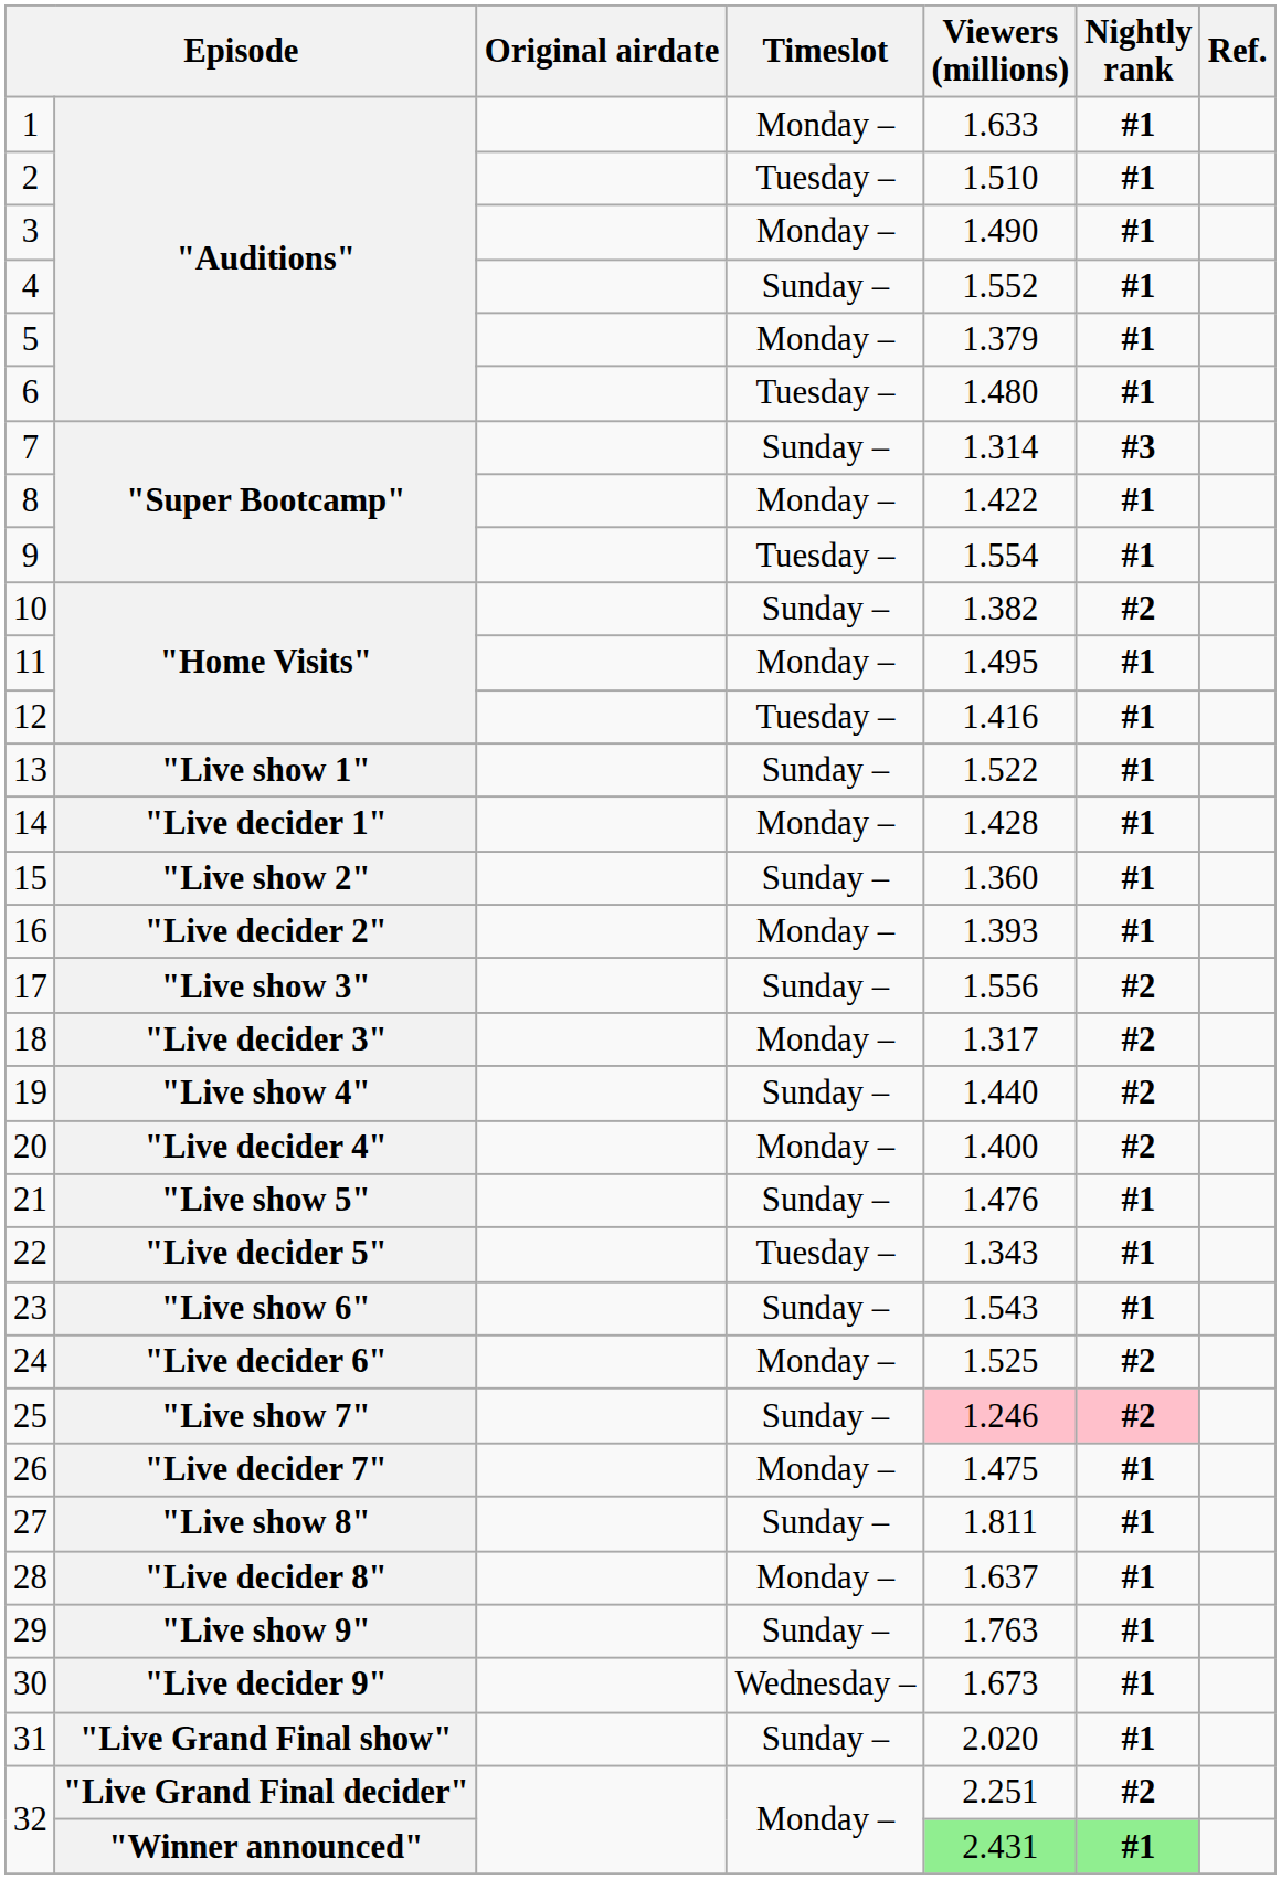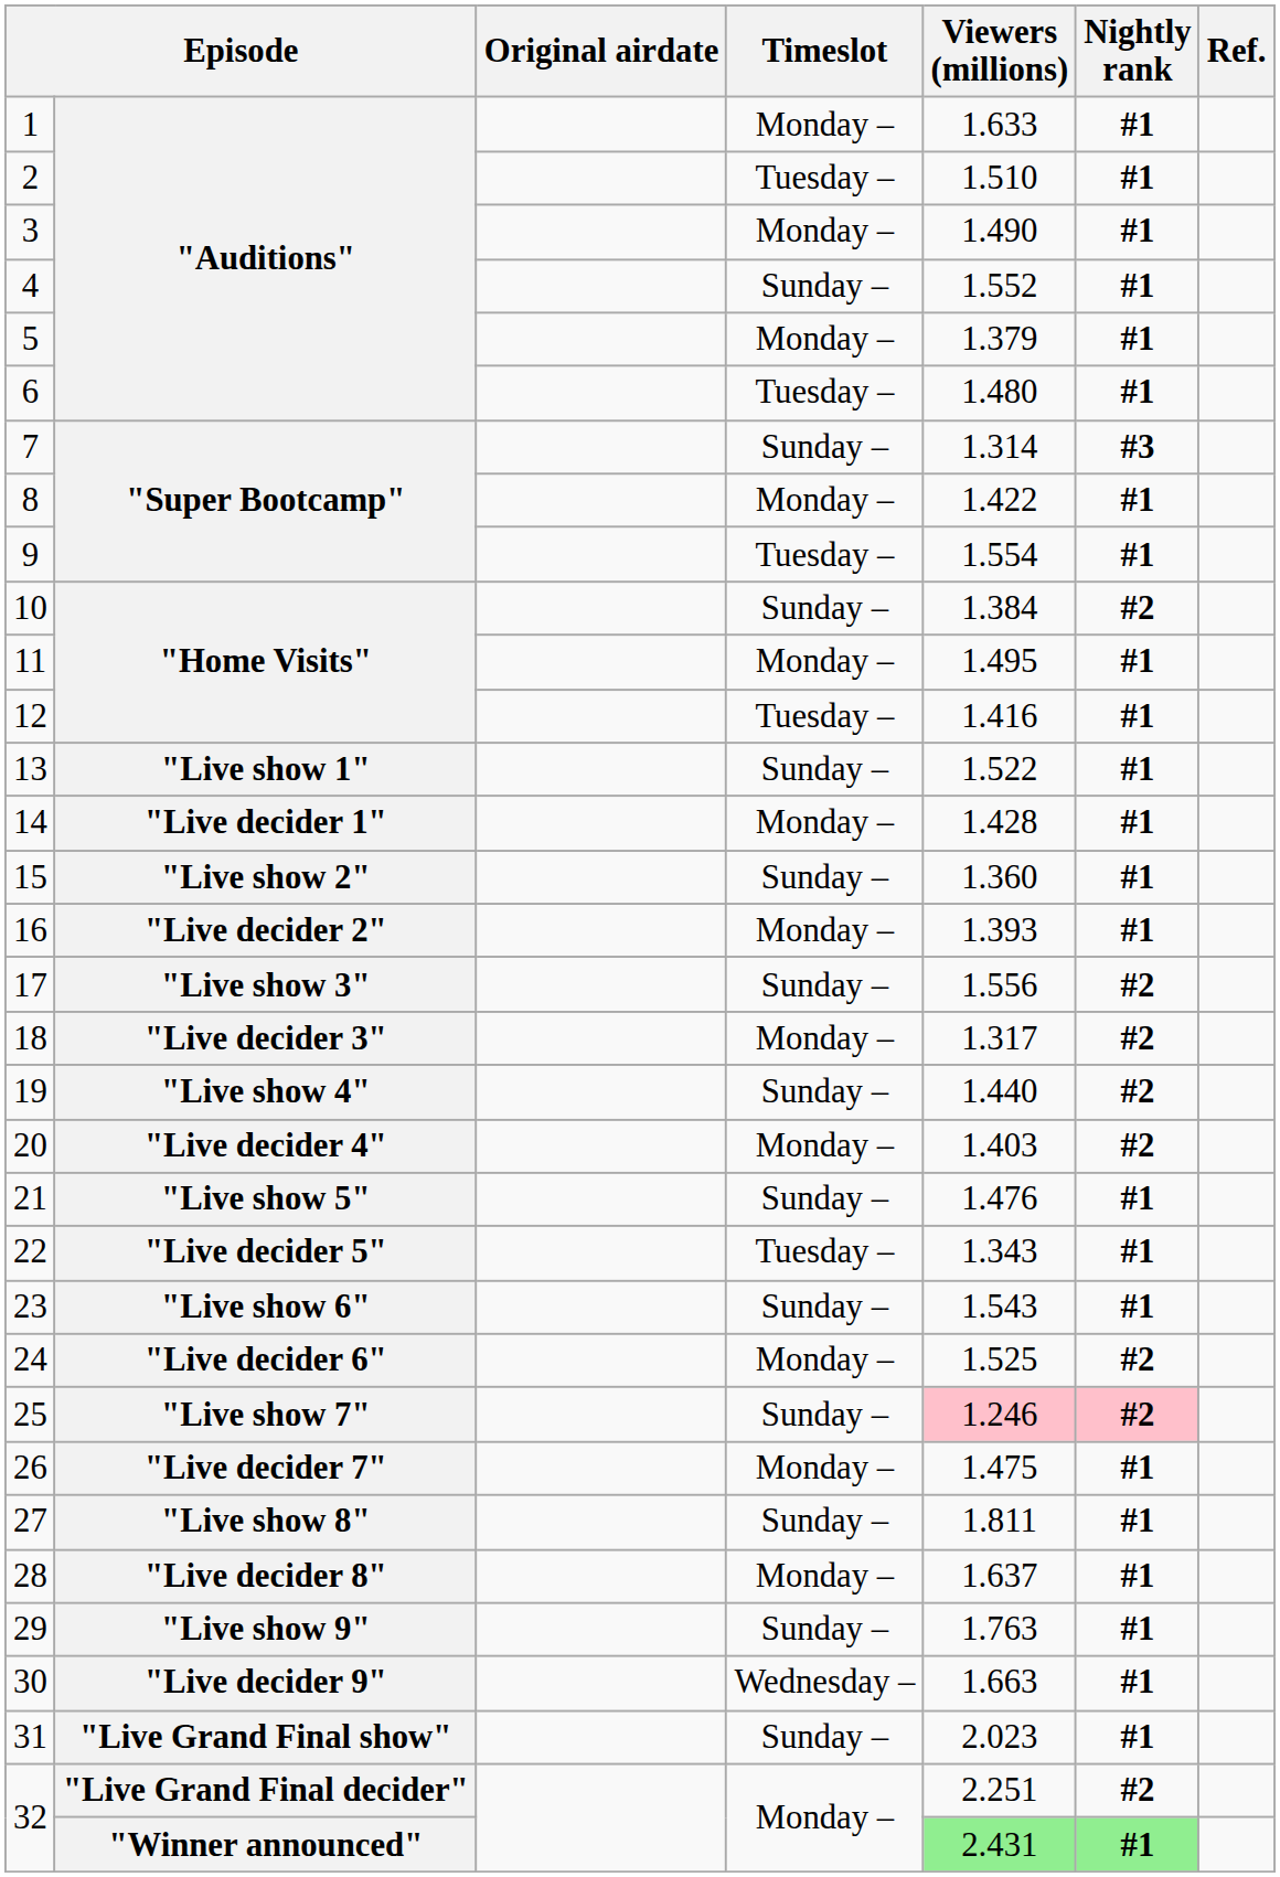 <table class="wikitable sortable" style="text-align:center">
 <tr>
 <th scope="col" colspan=2 bgcolor="lightblue">Episode</th>
 <th scope="col" bgcolor="lightblue">Original airdate</th>
 <th scope="col" bgcolor="lightblue">Timeslot</th>
 <th scope="col" bgcolor="lightblue">Viewers<br>(millions)</th>
 <th scope="col" bgcolor="lightblue">Nightly<br>rank</th>
 <th scope="col" bgcolor="lightblue">Ref.</th>
 </tr>
 <tr>
 <td>1</td>
 <th scope="row" rowspan="6">"Auditions"</th>
 <td></td>
 <td>Monday –</td>
 <td>1.633</td>
 <td><strong>#1</strong></td>
 <td></td>
 </tr>
 <tr>
 <td>2</td>
 <td></td>
 <td>Tuesday –</td>
 <td>1.510</td>
 <td><strong>#1</strong></td>
 <td></td>
 </tr>
 <tr>
 <td>3</td>
 <td></td>
 <td>Monday –</td>
 <td>1.490</td>
 <td><strong>#1</strong></td>
 <td></td>
 </tr>
 <tr>
 <td>4</td>
 <td></td>
 <td>Sunday –</td>
 <td>1.552</td>
 <td><strong>#1</strong></td>
 <td></td>
 </tr>
 <tr>
 <td>5</td>
 <td></td>
 <td>Monday –</td>
 <td>1.379</td>
 <td><strong>#1</strong></td>
 <td></td>
 </tr>
 <tr>
 <td>6</td>
 <td></td>
 <td>Tuesday –</td>
 <td>1.480</td>
 <td><strong>#1</strong></td>
 <td></td>
 </tr>
 <tr>
 <td>7</td>
 <th scope="row" rowspan="3">"Super Bootcamp"</th>
 <td></td>
 <td>Sunday –</td>
 <td>1.314</td>
 <td><strong>#3</strong></td>
 <td></td>
 </tr>
 <tr>
 <td>8</td>
 <td></td>
 <td>Monday –</td>
 <td>1.422</td>
 <td><strong>#1</strong></td>
 <td></td>
 </tr>
 <tr>
 <td>9</td>
 <td></td>
 <td>Tuesday –</td>
 <td>1.554</td>
 <td><strong>#1</strong></td>
 <td></td>
 </tr>
 <tr>
 <td>10</td>
 <th scope="row" rowspan="3">"Home Visits"</th>
 <td></td>
 <td>Sunday –</td>
-<td>1.382</td>
+<td>1.384</td>
 <td><strong>#2</strong></td>
 <td></td>
 </tr>
 <tr>
 <td>11</td>
 <td></td>
 <td>Monday –</td>
 <td>1.495</td>
 <td><strong>#1</strong></td>
 <td></td>
 </tr>
 <tr>
 <td>12</td>
 <td></td>
 <td>Tuesday –</td>
 <td>1.416</td>
 <td><strong>#1</strong></td>
 <td></td>
 </tr>
 <tr>
 <td>13</td>
 <th scope="row">"Live show 1"</th>
 <td></td>
 <td>Sunday –</td>
 <td>1.522</td>
 <td><strong>#1</strong></td>
 <td></td>
 </tr>
 <tr>
 <td>14</td>
 <th scope="row">"Live decider 1"</th>
 <td></td>
 <td>Monday –</td>
 <td>1.428</td>
 <td><strong>#1</strong></td>
 <td></td>
 </tr>
 <tr>
 <td>15</td>
 <th scope="row">"Live show 2"</th>
 <td></td>
 <td>Sunday –</td>
 <td>1.360</td>
 <td><strong>#1</strong></td>
 <td></td>
 </tr>
 <tr>
 <td>16</td>
 <th scope="row">"Live decider 2"</th>
 <td></td>
 <td>Monday –</td>
 <td>1.393</td>
 <td><strong>#1</strong></td>
 <td></td>
 </tr>
 <tr>
 <td>17</td>
 <th scope="row">"Live show 3"</th>
 <td></td>
 <td>Sunday –</td>
 <td>1.556</td>
 <td><strong>#2</strong></td>
 <td></td>
 </tr>
 <tr>
 <td>18</td>
 <th scope="row">"Live decider 3"</th>
 <td></td>
 <td>Monday –</td>
 <td>1.317</td>
 <td><strong>#2</strong></td>
 <td></td>
 </tr>
 <tr>
 <td>19</td>
 <th scope="row">"Live show 4"</th>
 <td></td>
 <td>Sunday –</td>
 <td>1.440</td>
 <td><strong>#2</strong></td>
 <td></td>
 </tr>
 <tr>
 <td>20</td>
 <th scope="row">"Live decider 4"</th>
 <td></td>
 <td>Monday –</td>
-<td>1.400</td>
+<td>1.403</td>
 <td><strong>#2</strong></td>
 <td></td>
 </tr>
 <tr>
 <td>21</td>
 <th scope="row">"Live show 5"</th>
 <td></td>
 <td>Sunday –</td>
 <td>1.476</td>
 <td><strong>#1</strong></td>
 <td></td>
 </tr>
 <tr>
 <td>22</td>
 <th scope="row">"Live decider 5"</th>
 <td></td>
 <td>Tuesday –</td>
 <td>1.343</td>
 <td><strong>#1</strong></td>
 <td></td>
 </tr>
 <tr>
 <td>23</td>
 <th scope="row">"Live show 6"</th>
 <td></td>
 <td>Sunday –</td>
 <td>1.543</td>
 <td><strong>#1</strong></td>
 <td></td>
 </tr>
 <tr>
 <td>24</td>
 <th scope="row">"Live decider 6"</th>
 <td></td>
 <td>Monday –</td>
 <td>1.525</td>
 <td><strong>#2</strong></td>
 <td></td>
 </tr>
 <tr>
 <td>25</td>
 <th scope="row">"Live show 7"</th>
 <td></td>
 <td>Sunday –</td>
 <td style="background:#FFC0CB">1.246</td>
 <td style="background:#FFC0CB"><strong>#2</strong></td>
 <td></td>
 </tr>
 <tr>
 <td>26</td>
 <th scope="row">"Live decider 7"</th>
 <td></td>
 <td>Monday –</td>
 <td>1.475</td>
 <td><strong>#1</strong></td>
 <td></td>
 </tr>
 <tr>
 <td>27</td>
 <th scope="row">"Live show 8"</th>
 <td></td>
 <td>Sunday –</td>
 <td>1.811</td>
 <td><strong>#1</strong></td>
 <td></td>
 </tr>
 <tr>
 <td>28</td>
 <th scope="row">"Live decider 8"</th>
 <td></td>
 <td>Monday –</td>
 <td>1.637</td>
 <td><strong>#1</strong></td>
 <td></td>
 </tr>
 <tr>
 <td>29</td>
 <th scope="row">"Live show 9"</th>
 <td></td>
 <td>Sunday –</td>
 <td>1.763</td>
 <td><strong>#1</strong></td>
 <td></td>
 </tr>
 <tr>
 <td>30</td>
 <th scope="row">"Live decider 9"</th>
 <td></td>
 <td>Wednesday –</td>
-<td>1.673</td>
+<td>1.663</td>
 <td><strong>#1</strong></td>
 <td></td>
 </tr>
 <tr>
 <td>31</td>
 <th scope="row">"Live Grand Final show"</th>
 <td></td>
 <td>Sunday –</td>
-<td>2.020</td>
+<td>2.023</td>
 <td><strong>#1</strong></td>
 <td></td>
 </tr>
 <tr>
 <td rowspan="2">32</td>
 <th scope="row">"Live Grand Final decider"</th>
 <td rowspan="2"></td>
 <td rowspan="2">Monday –</td>
 <td>2.251</td>
 <td><strong>#2</strong></td>
 <td></td>
 </tr>
 <tr>
 <th scope="row">"Winner announced"</th>
 <td style="background:#90EE90">2.431</td>
 <td style="background:#90EE90"><strong>#1</strong></td>
 <td></td>
 </tr>
 <tr>
 </tr>
 </table>
